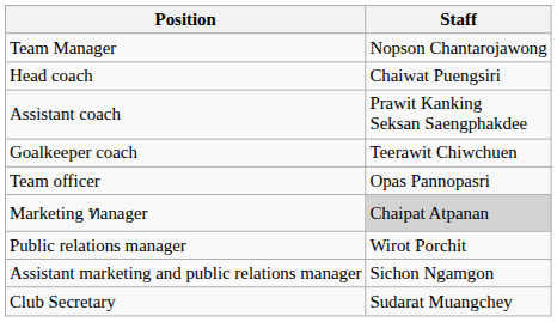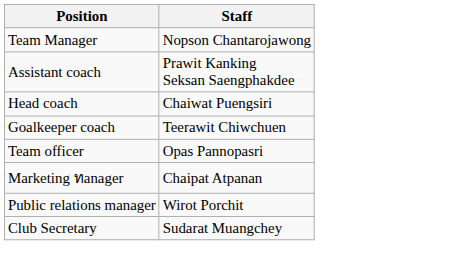 <table class="wikitable">
 <tr>
 <th>Position</th>
 <th>Staff</th>
 </tr>
 <tr>
 <td>Team Manager</td>
 <td> Nopson Chantarojawong</td>
 </tr>
 <tr>
+<td>Assistant coach</td>
+<td> Prawit Kanking <br>  Seksan Saengphakdee</td>
+</tr>
+<tr>
 <td>Head coach</td>
 <td> Chaiwat Puengsiri</td>
-</tr>
-<tr>
-<td>Assistant coach</td>
-<td> Prawit Kanking <br>  Seksan Saengphakdee</td>
 </tr>
 <tr>
 <td>Goalkeeper coach</td>
 <td> Teerawit Chiwchuen</td>
 </tr>
 <tr>
 <td>Team officer</td>
 <td> Opas Pannopasri</td>
 </tr>
 <tr>
 <td>Marketing ทanager</td>
-<td style="background: lightgrey;"> Chaipat Atpanan</td>
+<td> Chaipat Atpanan</td>
 </tr>
 <tr>
 <td>Public relations manager</td>
 <td> Wirot Porchit</td>
 </tr>
 <tr>
-<td>Assistant marketing and public relations manager</td>
-<td> Sichon Ngamgon</td>
-</tr>
-<tr>
 <td>Club Secretary</td>
 <td> Sudarat Muangchey</td>
 </tr>
 </table>
